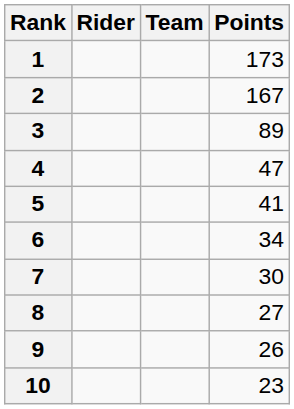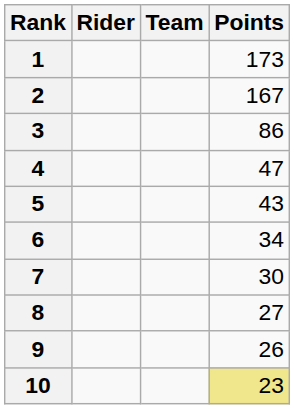 <table class="wikitable">
 <tr>
 <th scope="col">Rank</th>
 <th scope="col">Rider</th>
 <th scope="col">Team</th>
 <th scope="col">Points</th>
 </tr>
 <tr>
 <th scope="row">1</th>
 <td></td>
 <td></td>
 <td style="text-align:right;">173</td>
 </tr>
 <tr>
 <th scope="row">2</th>
 <td></td>
 <td></td>
 <td style="text-align:right;">167</td>
 </tr>
 <tr>
 <th scope="row">3</th>
 <td></td>
 <td></td>
-<td style="text-align:right;">89</td>
+<td style="text-align:right;">86</td>
 </tr>
 <tr>
 <th scope="row">4</th>
 <td></td>
 <td></td>
 <td style="text-align:right;">47</td>
 </tr>
 <tr>
 <th scope="row">5</th>
 <td></td>
 <td></td>
-<td style="text-align:right;">41</td>
+<td style="text-align:right;">43</td>
 </tr>
 <tr>
 <th scope="row">6</th>
 <td></td>
 <td></td>
 <td style="text-align:right;">34</td>
 </tr>
 <tr>
 <th scope="row">7</th>
 <td></td>
 <td></td>
 <td style="text-align:right;">30</td>
 </tr>
 <tr>
 <th scope="row">8</th>
 <td></td>
 <td></td>
 <td style="text-align:right;">27</td>
 </tr>
 <tr>
 <th scope="row">9</th>
 <td></td>
 <td></td>
 <td style="text-align:right;">26</td>
 </tr>
 <tr>
 <th scope="row">10</th>
 <td></td>
 <td></td>
-<td style="text-align:right;">23</td>
+<td style="background: khaki; text-align:right;">23</td>
 </tr>
 </table>
